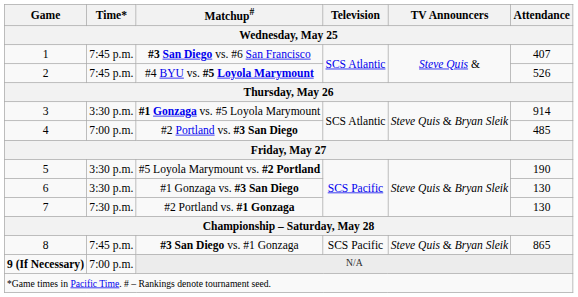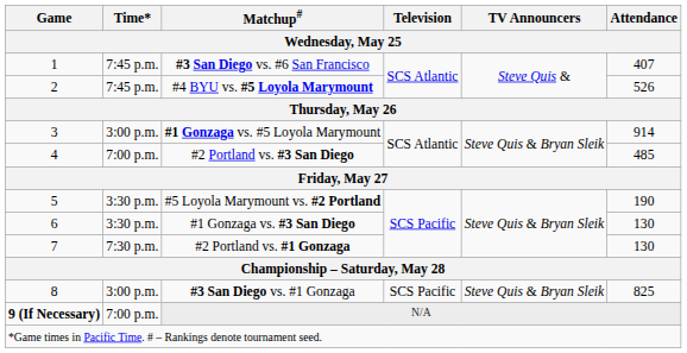 <table class="wikitable" style="font-size: 95%">
 <tr align="center">
 <th>Game</th>
 <th>Time*</th>
 <th>Matchup<sup>#</sup></th>
 <th>Television</th>
 <th>TV Announcers</th>
 <th>Attendance</th>
 </tr>
 <tr>
 <th colspan=7>Wednesday, May 25</th>
 </tr>
 <tr>
 <td style="text-align:center;">1</td>
 <td>7:45 p.m.</td>
 <td style="text-align:center;"><strong>#3 <a href='#'>San Diego</a></strong> vs. #6 <a href='#'>San Francisco</a></td>
 <td rowspan=2 style="text-align:center;"><a href='#'>SCS Atlantic</a></td>
 <td rowspan=2 style="text-align:center;"><em><a href='#'>Steve Quis</a></em> & </td>
 <td style="text-align:center;">407</td>
 </tr>
 <tr>
 <td style="text-align:center;">2</td>
 <td>7:45 p.m.</td>
 <td style="text-align:center;">#4 <a href='#'>BYU</a> vs. <strong>#5 <a href='#'>Loyola Marymount</a></strong></td>
 <td style="text-align:center;">526</td>
 </tr>
 <tr>
 <th colspan=7>Thursday, May 26</th>
 </tr>
 <tr>
 <td style="text-align:center;">3</td>
-<td>3:30 p.m.</td>
+<td>3:00 p.m.</td>
 <td style="text-align:center;"><strong>#1 <a href='#'>Gonzaga</a></strong> vs. #5 Loyola Marymount</td>
 <td rowspan=2 style="text-align:center;">SCS Atlantic</td>
 <td rowspan=2 style="text-align:center;"><em>Steve Quis</em> & <em>Bryan Sleik</em></td>
 <td style="text-align:center;">914</td>
 </tr>
 <tr>
 <td style="text-align:center;">4</td>
 <td>7:00 p.m.</td>
 <td style="text-align:center;">#2 <a href='#'>Portland</a> vs. <strong>#3 San Diego</strong></td>
 <td style="text-align:center;">485</td>
 </tr>
 <tr>
 <th colspan=7>Friday, May 27</th>
 </tr>
 <tr>
 <td style="text-align:center;">5</td>
 <td>3:30 p.m.</td>
 <td style="text-align:center;">#5 Loyola Marymount vs. <strong>#2 Portland</strong></td>
 <td rowspan=3 style="text-align:center;"><a href='#'>SCS Pacific</a></td>
 <td rowspan=3 style="text-align:center;"><em>Steve Quis</em> & <em>Bryan Sleik</em></td>
 <td style="text-align:center;">190</td>
 </tr>
 <tr>
 <td style="text-align:center;">6</td>
 <td>3:30 p.m.</td>
 <td style="text-align:center;">#1 Gonzaga vs. <strong>#3 San Diego</strong></td>
 <td style="text-align:center;">130</td>
 </tr>
 <tr>
 <td style="text-align:center;">7</td>
 <td>7:30 p.m.</td>
 <td style="text-align:center;">#2 Portland vs. <strong>#1 Gonzaga</strong></td>
 <td style="text-align:center;">130</td>
 </tr>
 <tr>
 <th colspan=7>Championship – Saturday, May 28</th>
 </tr>
 <tr>
 <td style="text-align:center;">8</td>
-<td>7:45 p.m.</td>
+<td>3:00 p.m.</td>
 <td style="text-align:center;"><strong>#3 San Diego</strong> vs. #1 Gonzaga</td>
 <td style="text-align:center;">SCS Pacific</td>
 <td style="text-align:center;"><em>Steve Quis</em> & <em>Bryan Sleik</em></td>
-<td style="text-align:center;">865</td>
+<td style="text-align:center;">825</td>
 </tr>
 <tr>
 <td style="text-align:center;"><strong>9 (If Necessary)</strong></td>
 <td>7:00 p.m.</td>
 <td colspan=4 data-sort-value="" style="background: #ececec; color: #2C2C2C; vertical-align: middle; font-size: smaller; text-align: center; " class="table-na">N/A</td>
 </tr>
 <tr>
 <td colspan=7><small>*Game times in <a href='#'>Pacific Time</a>. # – Rankings denote tournament seed.</small></td>
 </tr>
 </table>
